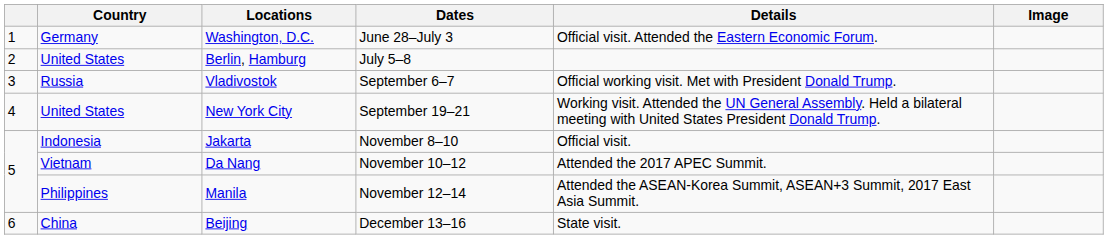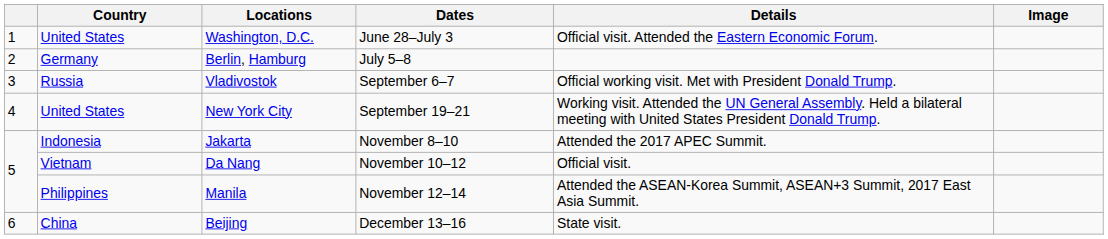 <table class="wikitable" style="margin: 1em auto 1em auto">
 <tr>
 <th style="width: 3%;"></th>
 <th style="width: 15%;">Country</th>
 <th style="width: 14%;">Locations</th>
 <th style="width: 18%;">Dates</th>
 <th style="width: 40%;">Details</th>
 <th style="width: 10%;">Image</th>
 </tr>
 <tr>
 <td>1</td>
-<td> <a href='#'>Germany</a></td>
+<td> <a href='#'>United States</a></td>
 <td><a href='#'>Washington, D.C.</a></td>
 <td>June 28–July 3</td>
 <td>Official visit. Attended the <a href='#'>Eastern Economic Forum</a>.</td>
 <td></td>
 </tr>
 <tr>
 <td>2</td>
-<td> <a href='#'>United States</a></td>
+<td> <a href='#'>Germany</a></td>
 <td><a href='#'>Berlin</a>, <a href='#'>Hamburg</a></td>
 <td>July 5–8</td>
 <td></td>
 <td></td>
 </tr>
 <tr>
 <td>3</td>
 <td> <a href='#'>Russia</a></td>
 <td><a href='#'>Vladivostok</a></td>
 <td>September 6–7</td>
 <td>Official working visit. Met with President <a href='#'>Donald Trump</a>.</td>
 <td></td>
 </tr>
 <tr>
 <td>4</td>
 <td> <a href='#'>United States</a></td>
 <td><a href='#'>New York City</a></td>
 <td>September 19–21</td>
 <td>Working visit. Attended the <a href='#'>UN General Assembly</a>. Held a bilateral meeting with United States President <a href='#'>Donald Trump</a>.</td>
 <td></td>
 </tr>
 <tr>
 <td rowspan=3>5</td>
 <td> <a href='#'>Indonesia</a></td>
 <td><a href='#'>Jakarta</a></td>
 <td>November 8–10</td>
-<td>Official visit.</td>
+<td> Attended the 2017 APEC Summit.</td>
 <td></td>
 </tr>
 <tr>
 <td> <a href='#'>Vietnam</a></td>
 <td><a href='#'>Da Nang</a></td>
 <td>November 10–12</td>
-<td> Attended the 2017 APEC Summit.</td>
+<td>Official visit.</td>
 <td></td>
 </tr>
 <tr>
 <td> <a href='#'>Philippines</a></td>
 <td><a href='#'>Manila</a></td>
 <td>November 12–14</td>
 <td> Attended the ASEAN-Korea Summit, ASEAN+3 Summit, 2017 East Asia Summit.</td>
 <td></td>
 </tr>
 <tr>
 <td>6</td>
 <td> <a href='#'>China</a></td>
 <td><a href='#'>Beijing</a></td>
 <td>December 13–16</td>
 <td>State visit.</td>
 <td></td>
 </tr>
 </table>
